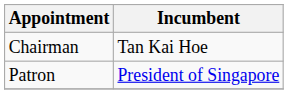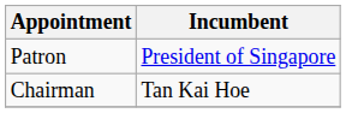 <table class="wikitable">
 <tr>
 <th>Appointment</th>
 <th>Incumbent</th>
 </tr>
 <tr>
+<td>Patron</td>
+<td><a href='#'>President of Singapore</a></td>
+</tr>
+<tr>
 <td>Chairman</td>
 <td>Tan Kai Hoe</td>
 </tr>
 <tr>
-<td>Patron</td>
-<td><a href='#'>President of Singapore</a></td>
-</tr>
-<tr>
 </tr>
 </table>
